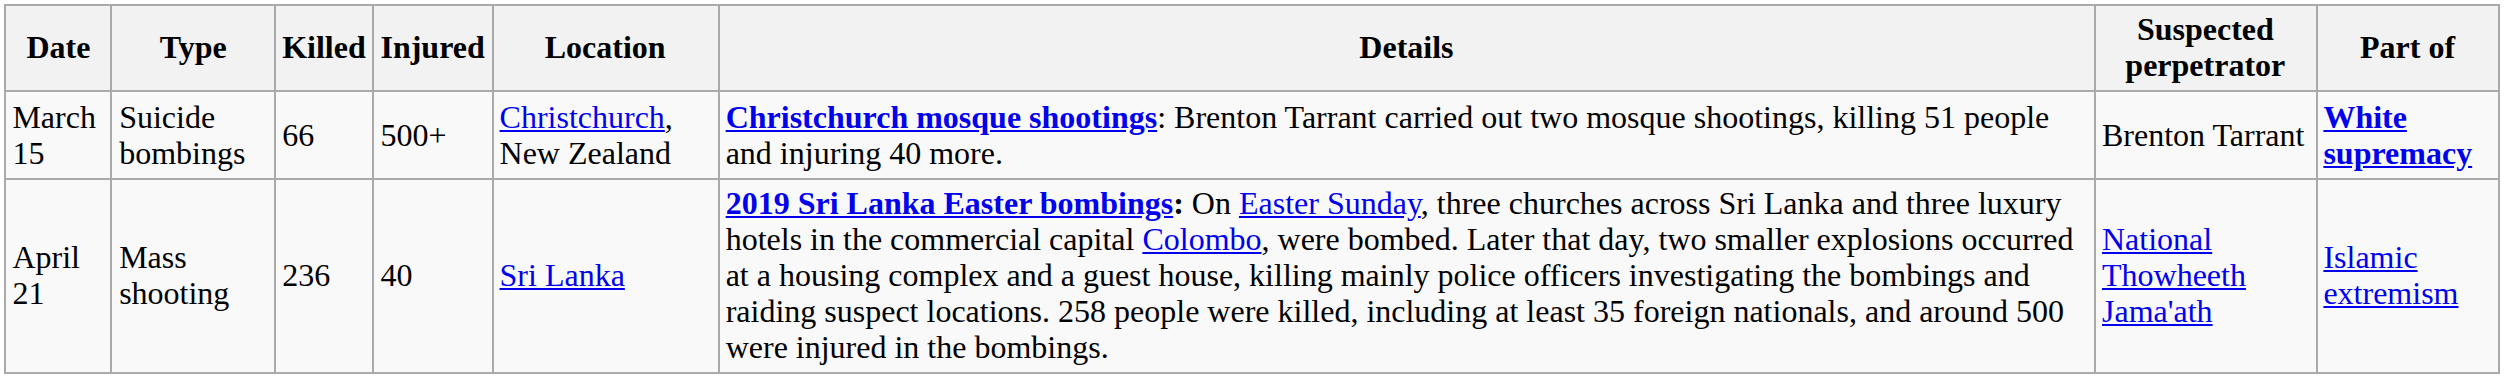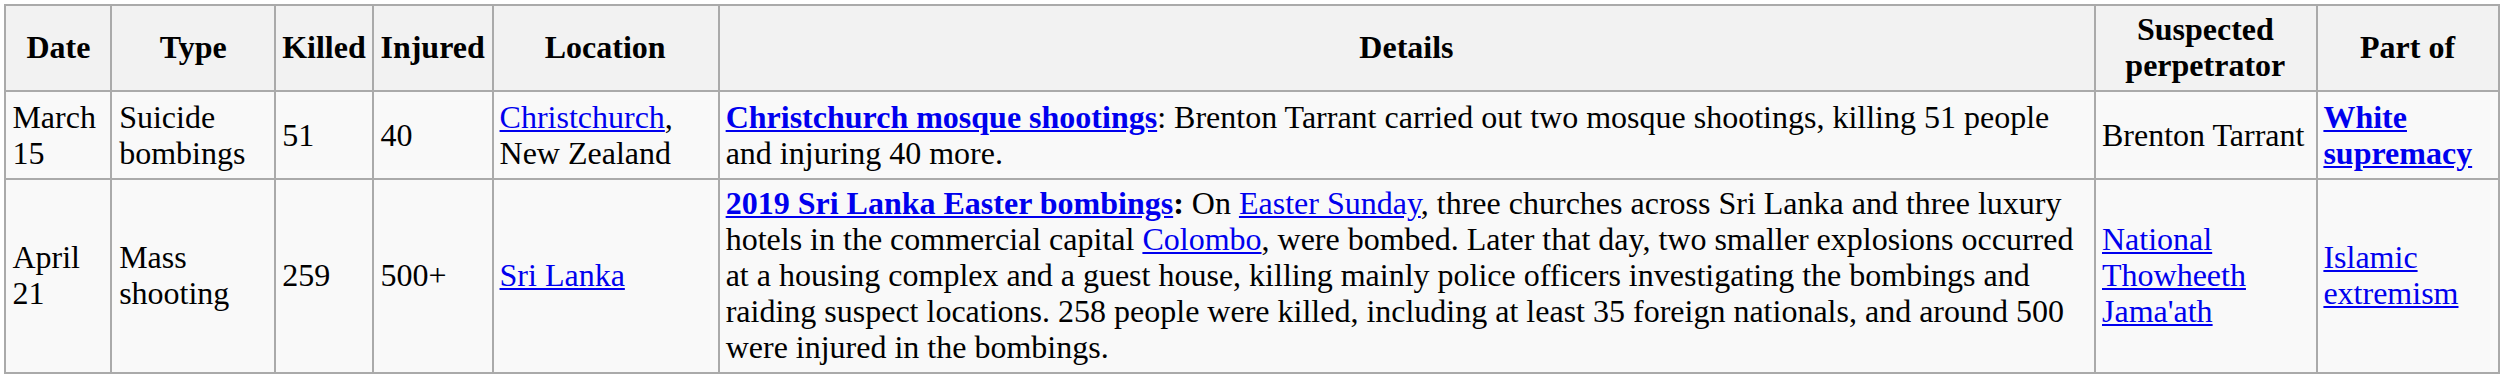 <table class="wikitable sortable">
 <tr>
 <th>Date</th>
 <th>Type</th>
 <th>Killed</th>
 <th>Injured</th>
 <th>Location</th>
 <th><strong>Details</strong></th>
 <th>Suspected perpetrator</th>
 <th>Part of</th>
 </tr>
 <tr>
 <td>March 15</td>
 <td>Suicide bombings</td>
-<td>66</td>
-<td>500+</td>
+<td>51</td>
+<td>40</td>
 <td><a href='#'>Christchurch</a>, New Zealand</td>
 <td><strong><a href='#'>Christchurch mosque shootings</a></strong>: Brenton Tarrant carried out two mosque shootings, killing 51 people and injuring 40 more.</td>
 <td>Brenton Tarrant</td>
 <td><strong><a href='#'>White supremacy</a></strong></td>
 </tr>
 <tr>
 <td>April 21</td>
 <td>Mass shooting</td>
-<td>236</td>
-<td>40</td>
+<td>259</td>
+<td>500+</td>
 <td><a href='#'>Sri Lanka</a></td>
 <td><strong><a href='#'>2019 Sri Lanka Easter bombings</a>:</strong> On <a href='#'>Easter Sunday</a>, three churches across Sri Lanka and three luxury hotels in the commercial capital <a href='#'>Colombo</a>, were bombed. Later that day, two smaller explosions occurred at a housing complex and a guest house, killing mainly police officers investigating the bombings and raiding suspect locations. 258 people were killed, including at least 35 foreign nationals, and around 500 were injured in the bombings.</td>
 <td><a href='#'>National Thowheeth Jama'ath</a></td>
 <td><a href='#'>Islamic extremism</a></td>
 </tr>
 </table>
